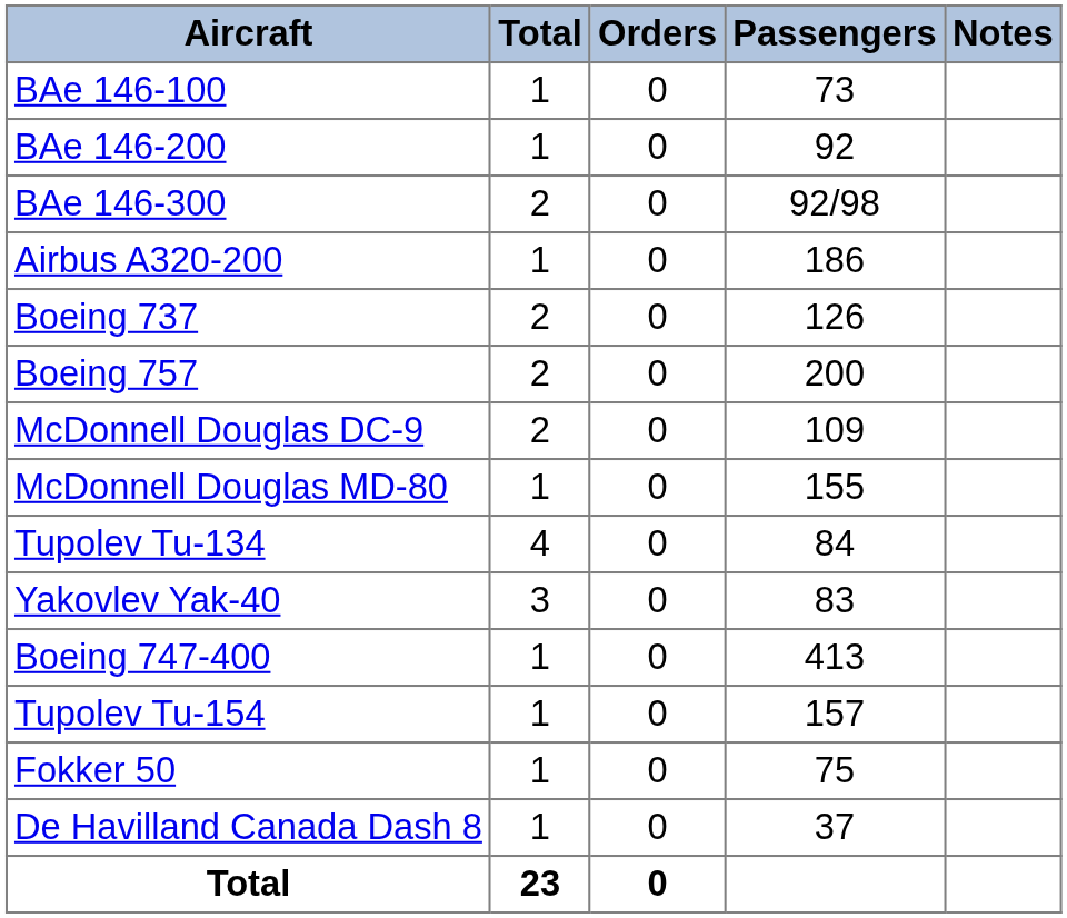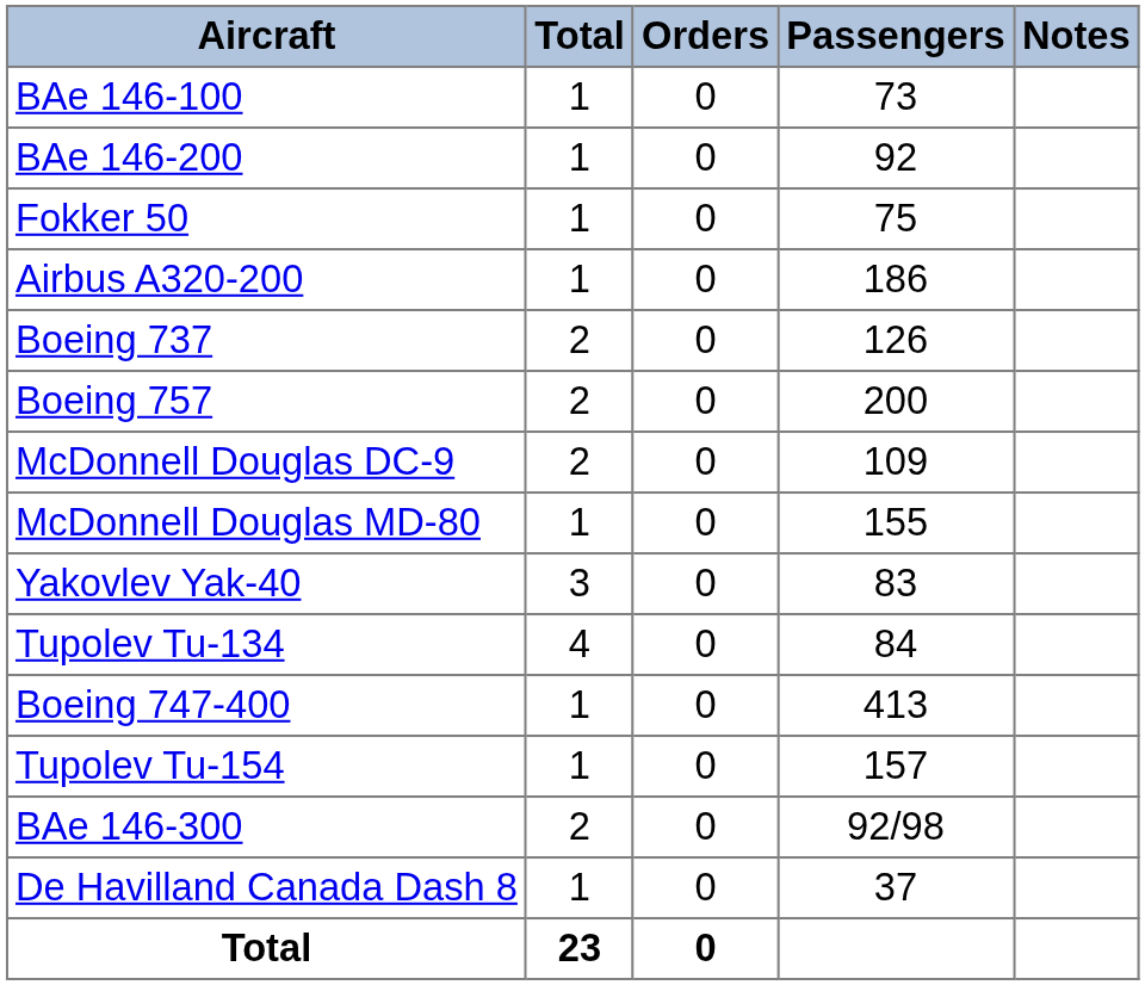 <table class="toccolours" border="1" cellpadding="3" style="border-collapse:collapse;margin:1em auto;">
 <tr style="background:lightsteelblue;">
 <th>Aircraft</th>
 <th>Total</th>
 <th>Orders</th>
 <th>Passengers</th>
 <th>Notes</th>
 </tr>
 <tr>
 <td><a href='#'>BAe 146-100</a></td>
 <td align=center>1</td>
 <td align=center>0</td>
 <td align=center>73</td>
 <td></td>
 </tr>
 <tr>
 <td><a href='#'>BAe 146-200</a></td>
 <td align=center>1</td>
 <td align=center>0</td>
 <td align=center>92</td>
 <td></td>
 </tr>
 <tr>
-<td><a href='#'>BAe 146-300</a></td>
-<td align=center>2</td>
+<td><a href='#'>Fokker 50</a></td>
+<td align=center>1</td>
 <td align=center>0</td>
-<td align=center>92/98</td>
+<td align=center>75</td>
 <td></td>
 </tr>
 <tr>
 <td><a href='#'>Airbus A320-200</a></td>
 <td align=center>1</td>
 <td align=center>0</td>
 <td align=center>186</td>
 <td></td>
 </tr>
 <tr>
 <td><a href='#'>Boeing 737</a></td>
 <td align=center>2</td>
 <td align=center>0</td>
 <td align=center>126</td>
 <td></td>
 </tr>
 <tr>
 <td><a href='#'>Boeing 757</a></td>
 <td align=center>2</td>
 <td align=center>0</td>
 <td align=center>200</td>
 <td></td>
 </tr>
 <tr>
 <td><a href='#'>McDonnell Douglas DC-9</a></td>
 <td align=center>2</td>
 <td align=center>0</td>
 <td align=center>109</td>
 <td></td>
 </tr>
 <tr>
 <td><a href='#'>McDonnell Douglas MD-80</a></td>
 <td align=center>1</td>
 <td align=center>0</td>
 <td align=center>155</td>
 <td></td>
 </tr>
 <tr>
+<td><a href='#'>Yakovlev Yak-40</a></td>
+<td align=center>3</td>
+<td align=center>0</td>
+<td align=center>83</td>
+<td></td>
+</tr>
+<tr>
 <td><a href='#'>Tupolev Tu-134</a></td>
 <td align=center>4</td>
 <td align=center>0</td>
 <td align=center>84</td>
-<td></td>
-</tr>
-<tr>
-<td><a href='#'>Yakovlev Yak-40</a></td>
-<td align=center>3</td>
-<td align=center>0</td>
-<td align=center>83</td>
 <td></td>
 </tr>
 <tr>
 <td><a href='#'>Boeing 747-400</a></td>
 <td align=center>1</td>
 <td align=center>0</td>
 <td align=center>413</td>
 <td></td>
 </tr>
 <tr>
 <td><a href='#'>Tupolev Tu-154</a></td>
 <td align=center>1</td>
 <td align=center>0</td>
 <td align=center>157</td>
 <td></td>
 </tr>
 <tr>
-<td><a href='#'>Fokker 50</a></td>
-<td align=center>1</td>
+<td><a href='#'>BAe 146-300</a></td>
+<td align=center>2</td>
 <td align=center>0</td>
-<td align=center>75</td>
+<td align=center>92/98</td>
 <td></td>
 </tr>
 <tr>
 <td><a href='#'>De Havilland Canada Dash 8</a></td>
 <td align=center>1</td>
 <td align=center>0</td>
 <td align=center>37</td>
 <td></td>
 </tr>
 <tr>
 <th>Total</th>
 <td align=center><strong>23</strong></td>
 <td align=center><strong>0</strong></td>
 <td></td>
 <td></td>
 </tr>
 </table>
